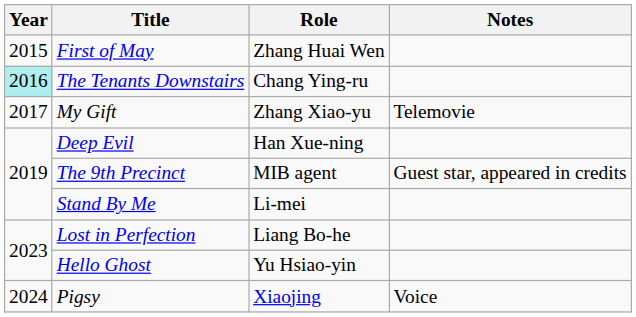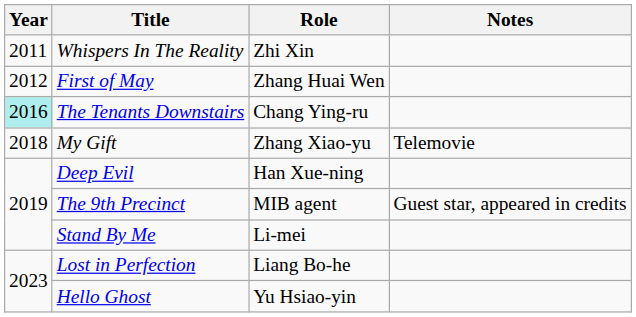 <table class="wikitable sortable">
 <tr>
 <th>Year</th>
 <th>Title</th>
 <th>Role</th>
 <th class="unsortable">Notes</th>
 </tr>
 <tr>
-<td>2015</td>
+<td>2011</td>
+<td><em>Whispers In The Reality</em></td>
+<td>Zhi Xin</td>
+<td></td>
+</tr>
+<tr>
+<td>2012</td>
 <td><em><a href='#'>First of May</a></em></td>
 <td>Zhang Huai Wen</td>
 <td></td>
 </tr>
 <tr>
 <td style="background: paleturquoise;">2016</td>
 <td><em><a href='#'>The Tenants Downstairs</a></em></td>
 <td>Chang Ying-ru</td>
 <td></td>
 </tr>
 <tr>
-<td>2017</td>
+<td>2018</td>
 <td><em>My Gift</em></td>
 <td>Zhang Xiao-yu</td>
 <td>Telemovie</td>
 </tr>
 <tr>
 <td rowspan=3>2019</td>
 <td><em><a href='#'>Deep Evil</a></em></td>
 <td>Han Xue-ning</td>
 <td></td>
 </tr>
 <tr>
 <td><em><a href='#'>The 9th Precinct</a></em></td>
 <td>MIB agent</td>
 <td>Guest star, appeared in credits</td>
 </tr>
 <tr>
 <td><em><a href='#'>Stand By Me</a></em></td>
 <td>Li-mei</td>
 <td></td>
 </tr>
 <tr>
 <td rowspan=2>2023</td>
 <td><em><a href='#'>Lost in Perfection</a></em></td>
 <td>Liang Bo-he</td>
 <td></td>
 </tr>
 <tr>
 <td><em><a href='#'>Hello Ghost</a></em></td>
 <td>Yu Hsiao-yin</td>
 </tr>
-<tr>
-<td>2024</td>
-<td><em>Pigsy</em></td>
-<td><a href='#'>Xiaojing</a></td>
-<td>Voice</td>
-</tr>
 </table>
